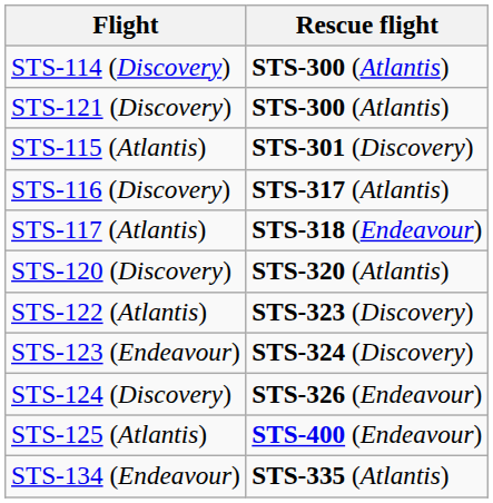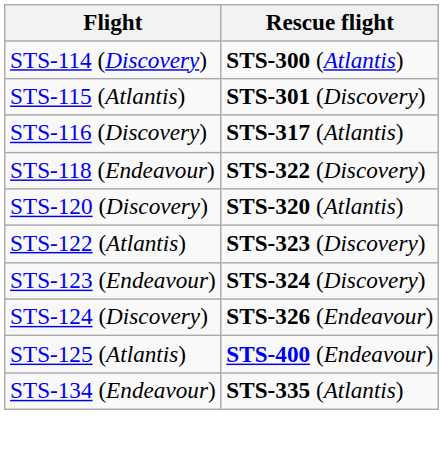 <table class="wikitable">
 <tr>
 <th>Flight</th>
 <th>Rescue flight</th>
 </tr>
 <tr>
 <td><a href='#'>STS-114</a> (<a href='#'><em>Discovery</em></a>)</td>
 <td><strong>STS-300</strong> (<a href='#'><em>Atlantis</em></a>)</td>
 </tr>
 <tr>
-<td><a href='#'>STS-121</a> (<em>Discovery</em>)</td>
-<td><strong>STS-300</strong>   (<em>Atlantis</em>)</td>
-</tr>
-<tr>
 <td><a href='#'>STS-115</a> (<em>Atlantis</em>)</td>
 <td><strong>STS-301</strong> (<em>Discovery</em>)</td>
 </tr>
 <tr>
 <td><a href='#'>STS-116</a> (<em>Discovery</em>)</td>
 <td><strong>STS-317</strong> (<em>Atlantis</em>)</td>
 </tr>
 <tr>
-<td><a href='#'>STS-117</a> (<em>Atlantis</em>)</td>
-<td><strong>STS-318</strong>  (<a href='#'><em>Endeavour</em></a>)</td>
+<td><a href='#'>STS-118</a> (<em>Endeavour</em>)</td>
+<td><strong>STS-322</strong> (<em>Discovery</em>)</td>
 </tr>
 <tr>
 <td><a href='#'>STS-120</a> (<em>Discovery</em>)</td>
 <td><strong>STS-320</strong> (<em>Atlantis</em>)</td>
 </tr>
 <tr>
 <td><a href='#'>STS-122</a> (<em>Atlantis</em>)</td>
 <td><strong>STS-323</strong> (<em>Discovery</em>)</td>
 </tr>
 <tr>
 <td><a href='#'>STS-123</a> (<em>Endeavour</em>)</td>
 <td><strong>STS-324</strong> (<em>Discovery</em>)</td>
 </tr>
 <tr>
 <td><a href='#'>STS-124</a> (<em>Discovery</em>)</td>
 <td><strong>STS-326</strong> (<em>Endeavour</em>)</td>
 </tr>
 <tr>
 <td><a href='#'>STS-125</a> (<em>Atlantis</em>)</td>
 <td><strong><a href='#'>STS-400</a></strong> (<em>Endeavour</em>)</td>
 </tr>
 <tr>
 <td><a href='#'>STS-134</a> (<em>Endeavour</em>)</td>
 <td><strong>STS-335</strong> (<em>Atlantis</em>)</td>
 </tr>
 </table>
